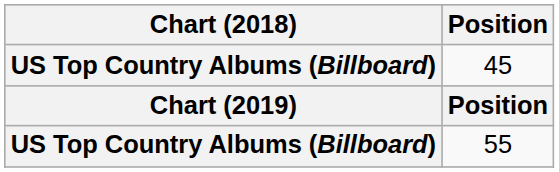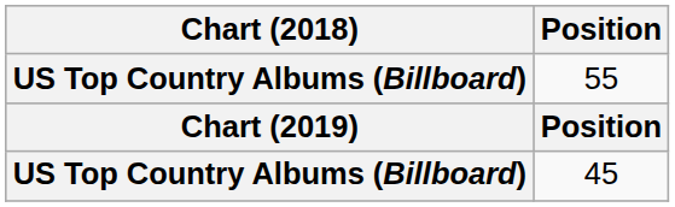 <table class="wikitable plainrowheaders" style="text-align:center">
 <tr>
 <th scope="col">Chart (2018)</th>
 <th scope="col">Position</th>
 </tr>
 <tr>
 <th scope="row">US Top Country Albums (<em>Billboard</em>)</th>
-<td>45</td>
+<td>55</td>
 </tr>
 <tr>
 <th scope="col">Chart (2019)</th>
 <th scope="col">Position</th>
 </tr>
 <tr>
 <th scope="row">US Top Country Albums (<em>Billboard</em>)</th>
-<td>55</td>
+<td>45</td>
 </tr>
 </table>
